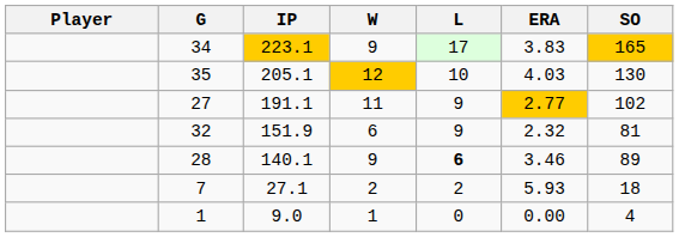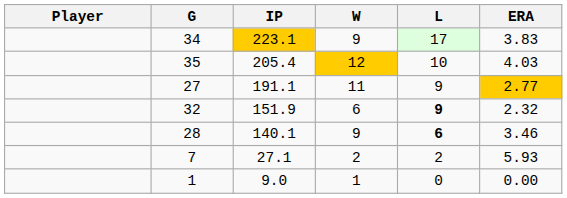 <table class="wikitable sortable">
 <tr>
 <th bgcolor="#DDDDFF" width="16%">Player</th>
 <th bgcolor="#DDDDFF" width="9%">G</th>
 <th bgcolor="#DDDDFF" width="9%">IP</th>
 <th bgcolor="#DDDDFF" width="9%">W</th>
 <th bgcolor="#DDDDFF" width="9%">L</th>
 <th bgcolor="#DDDDFF" width="9%">ERA</th>
-<th bgcolor="#DDDDFF" width="9%">SO</th>
 </tr>
 <tr align="center">
 <td></td>
 <td>34</td>
 <td bgcolor="FFCC00">223.1</td>
 <td>9</td>
 <td bgcolor="DDFFDD">17</td>
 <td>3.83</td>
-<td bgcolor="FFCC00">165</td>
 </tr>
 <tr align="center">
 <td></td>
 <td>35</td>
-<td>205.1</td>
+<td>205.4</td>
 <td bgcolor="FFCC00">12</td>
 <td>10</td>
 <td>4.03</td>
-<td>130</td>
 </tr>
 <tr align="center">
 <td></td>
 <td>27</td>
 <td>191.1</td>
 <td>11</td>
 <td>9</td>
 <td bgcolor="FFCC00">2.77</td>
-<td>102</td>
 </tr>
 <tr align="center">
 <td></td>
 <td>32</td>
 <td>151.9</td>
 <td>6</td>
-<td>9</td>
+<td><strong>9</strong></td>
 <td>2.32</td>
-<td>81</td>
 </tr>
 <tr align=center>
 <td></td>
 <td>28</td>
 <td>140.1</td>
 <td>9</td>
 <td><strong>6</strong></td>
 <td>3.46</td>
-<td>89</td>
 </tr>
 <tr align="center">
 <td></td>
 <td>7</td>
 <td>27.1</td>
 <td>2</td>
 <td>2</td>
 <td>5.93</td>
-<td>18</td>
 </tr>
 <tr align="center">
 <td></td>
 <td>1</td>
 <td>9.0</td>
 <td>1</td>
 <td>0</td>
 <td>0.00</td>
-<td>4</td>
 </tr>
 </table>
